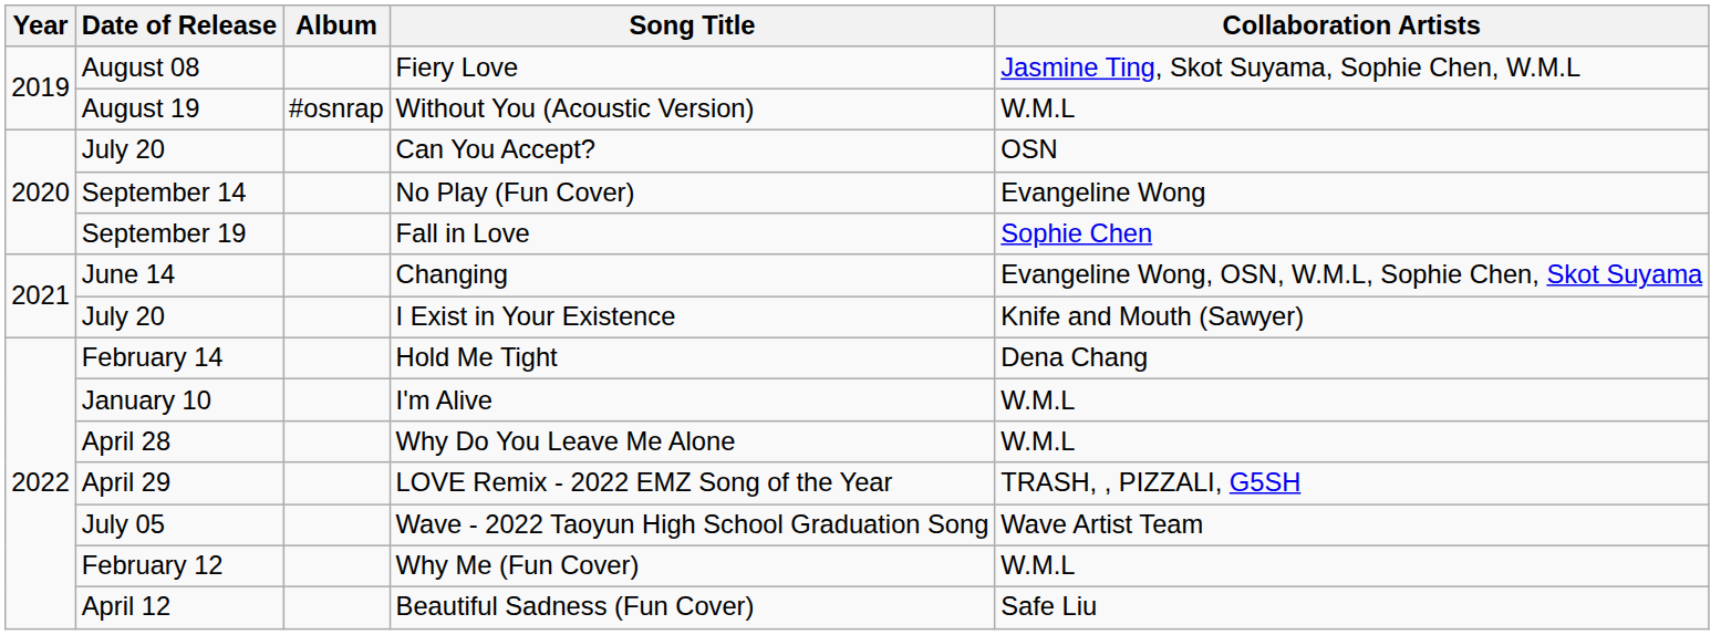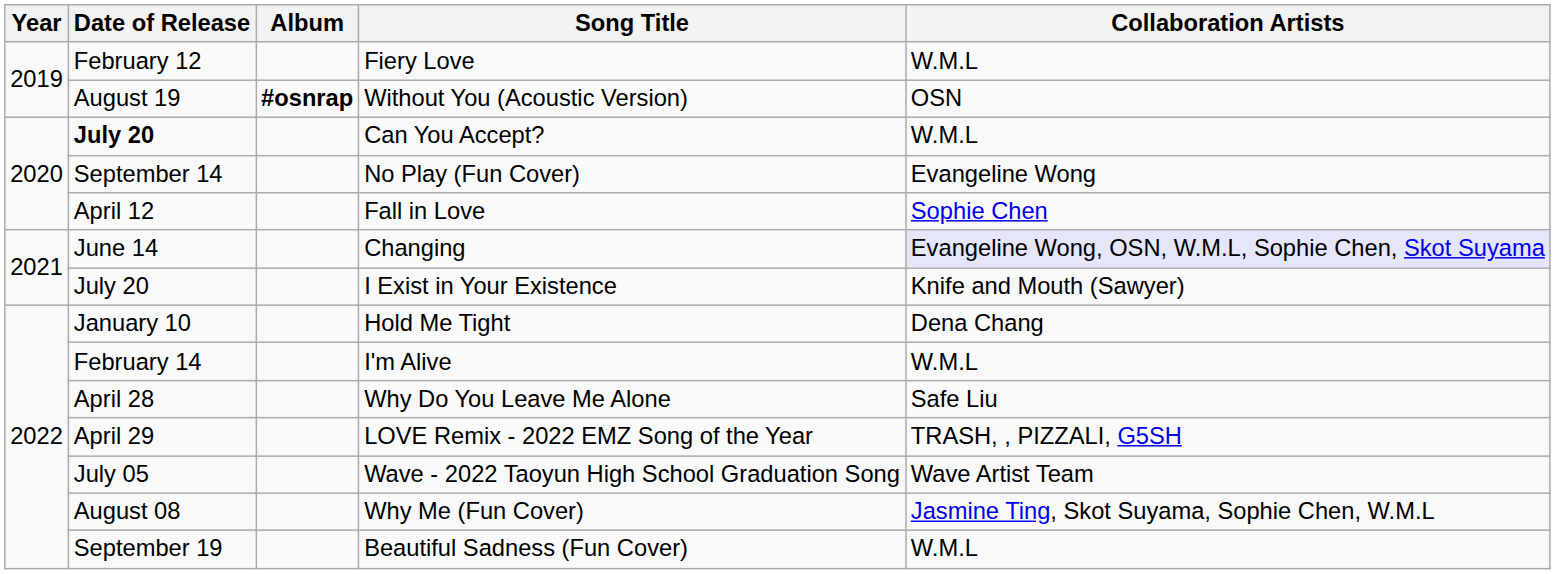 <table class="wikitable">
 <tr>
 <th>Year</th>
 <th>Date of Release</th>
 <th>Album</th>
 <th>Song Title</th>
 <th>Collaboration Artists</th>
 </tr>
 <tr>
 <td rowspan="2">2019</td>
-<td>August 08</td>
+<td>February 12</td>
 <td></td>
 <td>Fiery Love</td>
-<td><a href='#'>Jasmine Ting</a>, Skot Suyama, Sophie Chen, W.M.L</td>
+<td>W.M.L</td>
 </tr>
 <tr>
 <td>August 19</td>
-<td>#osnrap</td>
+<td><strong>#osnrap</strong></td>
 <td>Without You (Acoustic Version)</td>
-<td>W.M.L</td>
+<td>OSN</td>
 </tr>
 <tr>
 <td rowspan="3">2020</td>
-<td>July 20</td>
+<td><strong>July 20</strong></td>
 <td></td>
 <td>Can You Accept?</td>
-<td>OSN</td>
+<td>W.M.L</td>
 </tr>
 <tr>
 <td>September 14</td>
 <td></td>
 <td>No Play (Fun Cover)</td>
 <td>Evangeline Wong</td>
 </tr>
 <tr>
-<td>September 19</td>
+<td>April 12</td>
 <td></td>
 <td>Fall in Love</td>
 <td><a href='#'>Sophie Chen</a></td>
 </tr>
 <tr>
 <td rowspan="2">2021</td>
 <td>June 14</td>
 <td></td>
 <td>Changing</td>
-<td>Evangeline Wong, OSN, W.M.L, Sophie Chen, <a href='#'>Skot Suyama</a></td>
+<td style="background: lavender;">Evangeline Wong, OSN, W.M.L, Sophie Chen, <a href='#'>Skot Suyama</a></td>
 </tr>
 <tr>
 <td>July 20</td>
 <td></td>
 <td>I Exist in Your Existence</td>
 <td>Knife and Mouth (Sawyer)</td>
 </tr>
 <tr>
 <td rowspan="7">2022</td>
-<td>February 14</td>
+<td>January 10</td>
 <td></td>
 <td>Hold Me Tight</td>
 <td>Dena Chang</td>
 </tr>
 <tr>
-<td>January 10</td>
+<td>February 14</td>
 <td></td>
 <td>I'm Alive</td>
 <td>W.M.L</td>
 </tr>
 <tr>
 <td>April 28</td>
 <td></td>
 <td>Why Do You Leave Me Alone</td>
-<td>W.M.L</td>
+<td>Safe Liu</td>
 </tr>
 <tr>
 <td>April 29</td>
 <td></td>
 <td>LOVE Remix - 2022 EMZ Song of the Year</td>
 <td>TRASH, , PIZZALI, <a href='#'>G5SH</a></td>
 </tr>
 <tr>
 <td>July 05</td>
 <td></td>
 <td>Wave - 2022 Taoyun High School Graduation Song</td>
 <td>Wave Artist Team</td>
 </tr>
 <tr>
-<td>February 12</td>
+<td>August 08</td>
 <td></td>
 <td>Why Me (Fun Cover)</td>
+<td><a href='#'>Jasmine Ting</a>, Skot Suyama, Sophie Chen, W.M.L</td>
+</tr>
+<tr>
+<td>September 19</td>
+<td></td>
+<td>Beautiful Sadness (Fun Cover)</td>
 <td>W.M.L</td>
 </tr>
-<tr>
-<td>April 12</td>
-<td></td>
-<td>Beautiful Sadness (Fun Cover)</td>
-<td>Safe Liu</td>
-</tr>
 </table>
